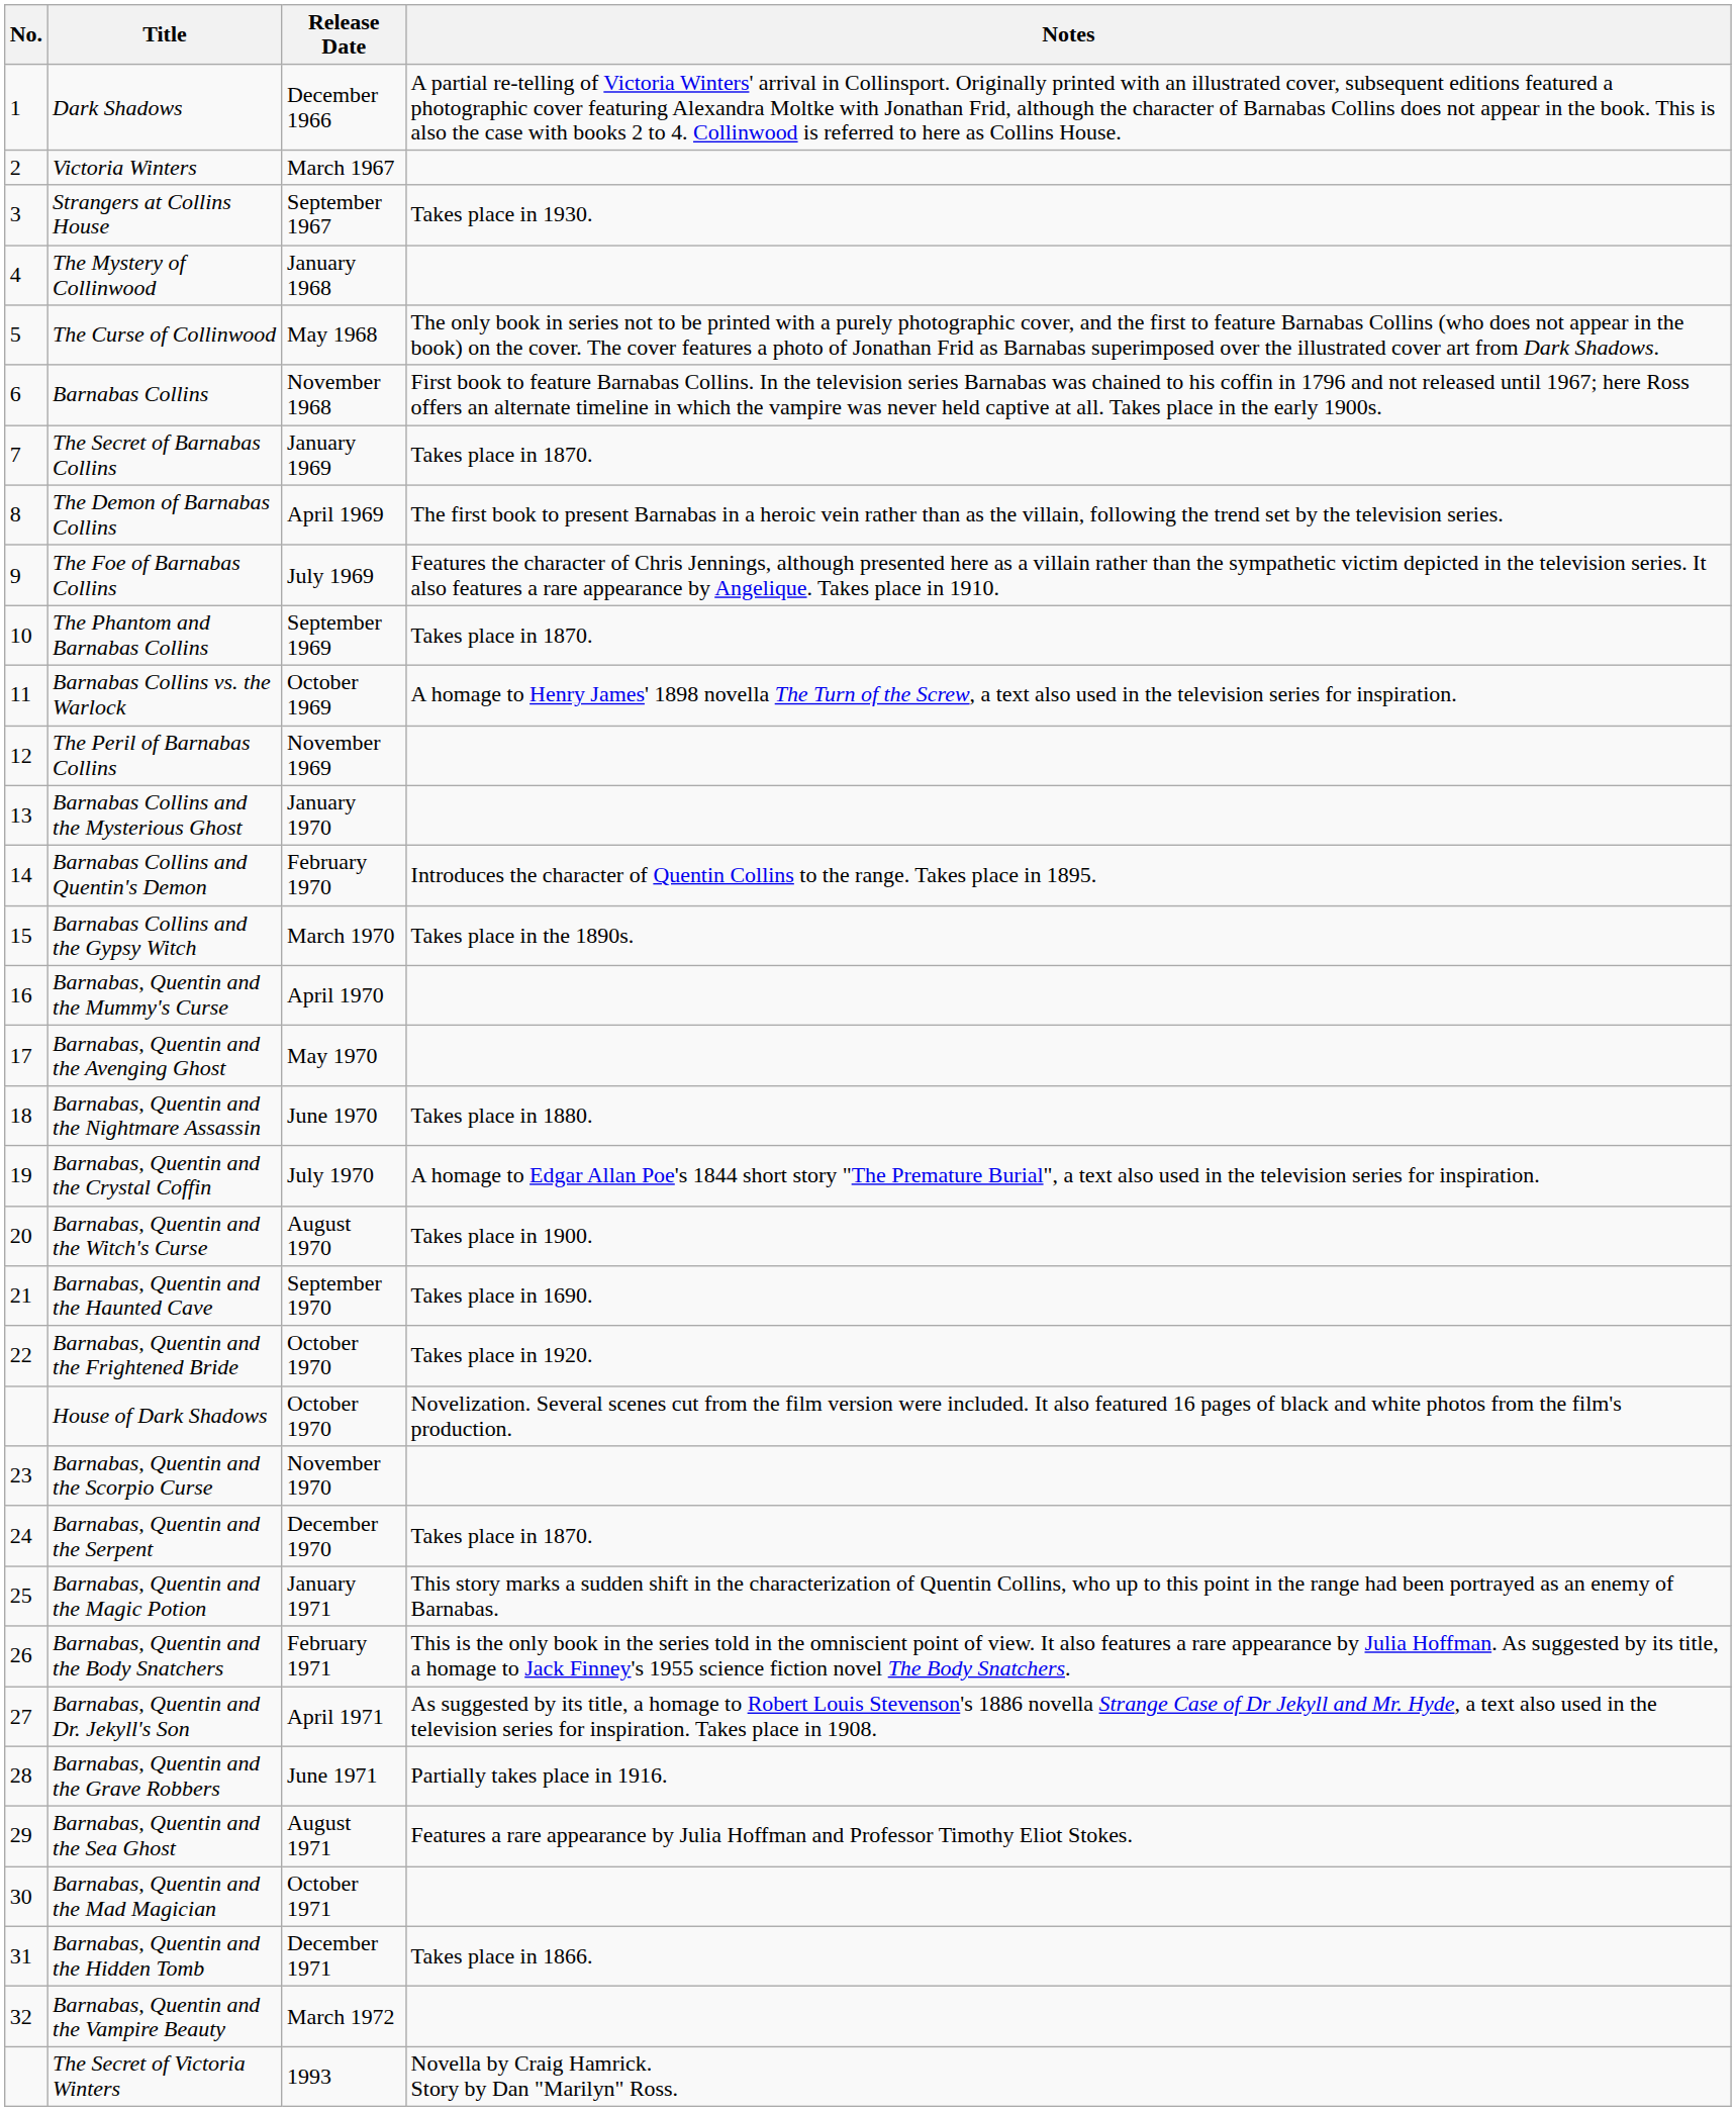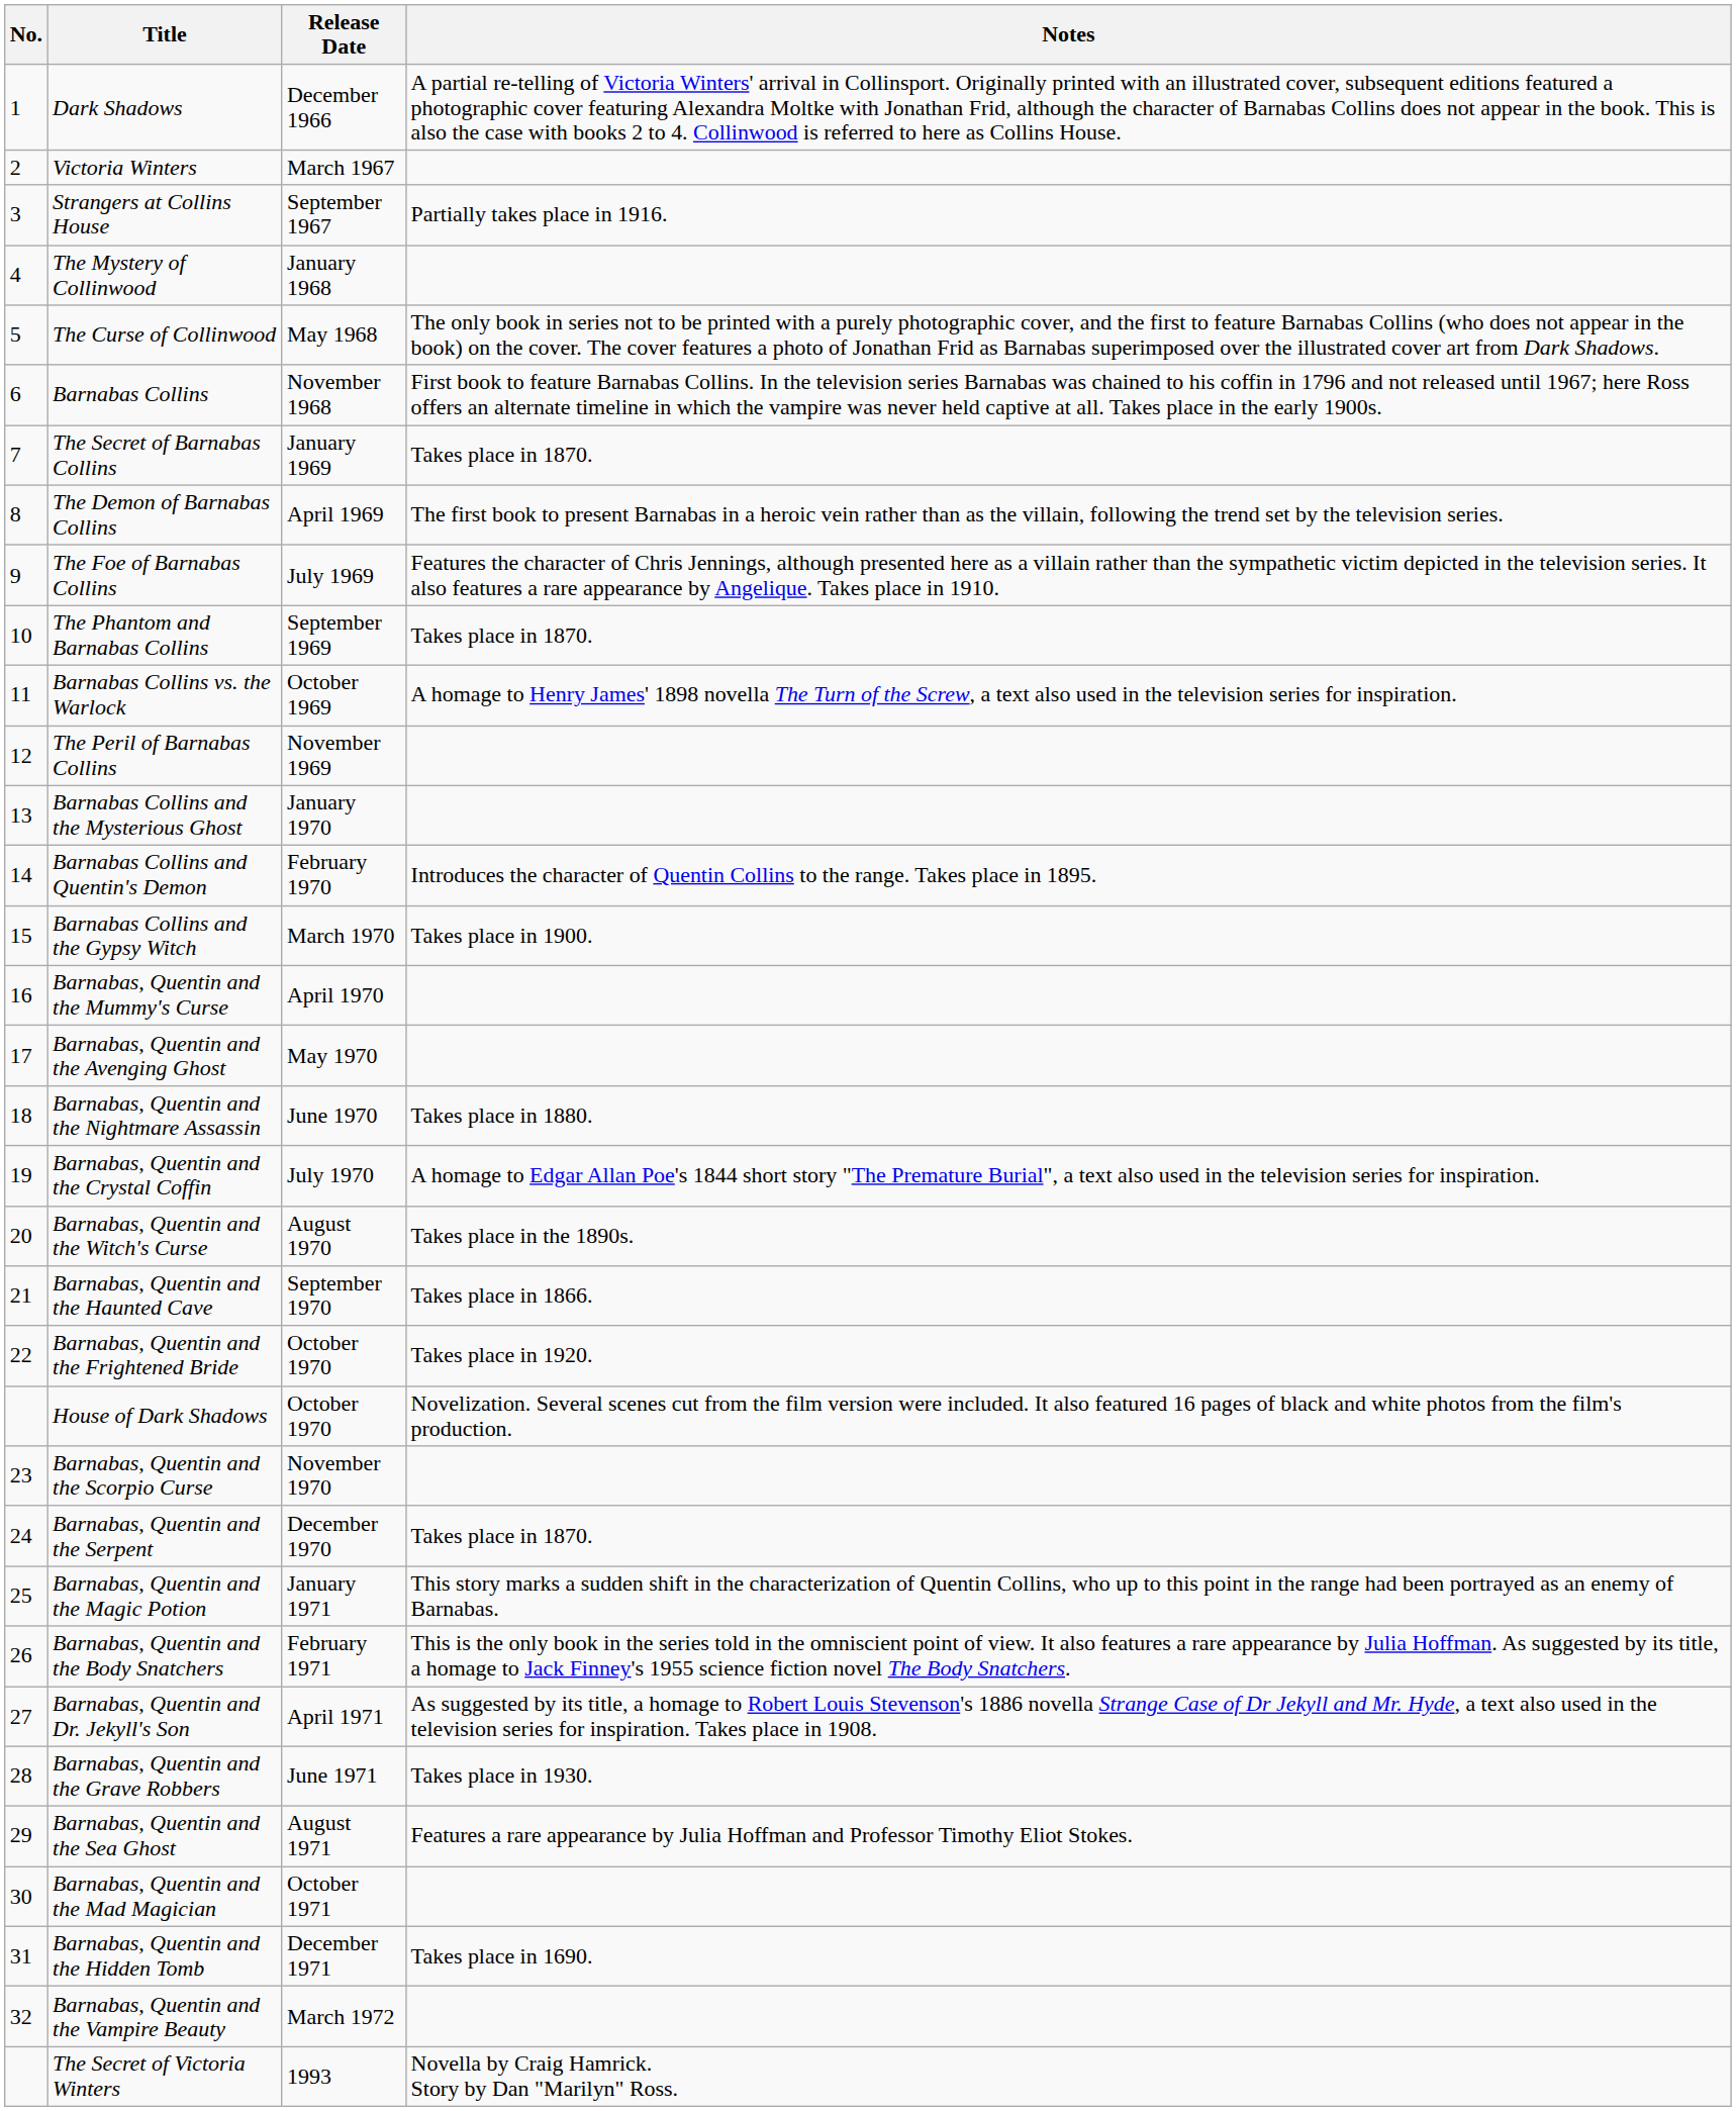 <table class="wikitable">
 <tr>
 <th>No.</th>
 <th>Title</th>
 <th>Release Date</th>
 <th>Notes</th>
 </tr>
 <tr>
 <td>1</td>
 <td><em>Dark Shadows</em></td>
 <td>December 1966</td>
 <td>A partial re-telling of <a href='#'>Victoria Winters</a>' arrival in Collinsport. Originally printed with an illustrated cover, subsequent editions featured a photographic cover featuring Alexandra Moltke with Jonathan Frid, although the character of Barnabas Collins does not appear in the book. This is also the case with books 2 to 4. <a href='#'>Collinwood</a> is referred to here as Collins House.</td>
 </tr>
 <tr>
 <td>2</td>
 <td><em>Victoria Winters</em></td>
 <td>March 1967</td>
 <td></td>
 </tr>
 <tr>
 <td>3</td>
 <td><em>Strangers at Collins House</em></td>
 <td>September 1967</td>
-<td>Takes place in 1930.</td>
+<td>Partially takes place in 1916.</td>
 </tr>
 <tr>
 <td>4</td>
 <td><em>The Mystery of Collinwood</em></td>
 <td>January 1968</td>
 <td></td>
 </tr>
 <tr>
 <td>5</td>
 <td><em>The Curse of Collinwood</em></td>
 <td>May 1968</td>
 <td>The only book in series not to be printed with a purely photographic cover, and the first to feature Barnabas Collins (who does not appear in the book) on the cover. The cover features a photo of Jonathan Frid as Barnabas superimposed over the illustrated cover art from <em>Dark Shadows</em>.</td>
 </tr>
 <tr>
 <td>6</td>
 <td><em>Barnabas Collins</em></td>
 <td>November 1968</td>
 <td>First book to feature Barnabas Collins. In the television series Barnabas was chained to his coffin in 1796 and not released until 1967; here Ross offers an alternate timeline in which the vampire was never held captive at all. Takes place in the early 1900s.</td>
 </tr>
 <tr>
 <td>7</td>
 <td><em>The Secret of Barnabas Collins</em></td>
 <td>January 1969</td>
 <td>Takes place in 1870.</td>
 </tr>
 <tr>
 <td>8</td>
 <td><em>The Demon of Barnabas Collins</em></td>
 <td>April 1969</td>
 <td>The first book to present Barnabas in a heroic vein rather than as the villain, following the trend set by the television series.</td>
 </tr>
 <tr>
 <td>9</td>
 <td><em>The Foe of Barnabas Collins</em></td>
 <td>July 1969</td>
 <td>Features the character of Chris Jennings, although presented here as a villain rather than the sympathetic victim depicted in the television series. It also features a rare appearance by <a href='#'>Angelique</a>. Takes place in 1910.</td>
 </tr>
 <tr>
 <td>10</td>
 <td><em>The Phantom and Barnabas Collins</em></td>
 <td>September 1969</td>
 <td>Takes place in 1870.</td>
 </tr>
 <tr>
 <td>11</td>
 <td><em>Barnabas Collins vs. the Warlock</em></td>
 <td>October 1969</td>
 <td>A homage to <a href='#'>Henry James</a>' 1898 novella <em><a href='#'>The Turn of the Screw</a></em>, a text also used in the television series for inspiration.</td>
 </tr>
 <tr>
 <td>12</td>
 <td><em>The Peril of Barnabas Collins</em></td>
 <td>November 1969</td>
 <td></td>
 </tr>
 <tr>
 <td>13</td>
 <td><em>Barnabas Collins and the Mysterious Ghost</em></td>
 <td>January 1970</td>
 <td></td>
 </tr>
 <tr>
 <td>14</td>
 <td><em>Barnabas Collins and Quentin's Demon</em></td>
 <td>February 1970</td>
 <td>Introduces the character of <a href='#'>Quentin Collins</a> to the range. Takes place in 1895.</td>
 </tr>
 <tr>
 <td>15</td>
 <td><em>Barnabas Collins and the Gypsy Witch</em></td>
 <td>March 1970</td>
-<td>Takes place in the 1890s.</td>
+<td>Takes place in 1900.</td>
 </tr>
 <tr>
 <td>16</td>
 <td><em>Barnabas, Quentin and the Mummy's Curse</em></td>
 <td>April 1970</td>
 <td></td>
 </tr>
 <tr>
 <td>17</td>
 <td><em>Barnabas, Quentin and the Avenging Ghost</em></td>
 <td>May 1970</td>
 <td></td>
 </tr>
 <tr>
 <td>18</td>
 <td><em>Barnabas, Quentin and the Nightmare Assassin</em></td>
 <td>June 1970</td>
 <td>Takes place in 1880.</td>
 </tr>
 <tr>
 <td>19</td>
 <td><em>Barnabas, Quentin and the Crystal Coffin</em></td>
 <td>July 1970</td>
 <td>A homage to <a href='#'>Edgar Allan Poe</a>'s 1844 short story "<a href='#'>The Premature Burial</a>", a text also used in the television series for inspiration.</td>
 </tr>
 <tr>
 <td>20</td>
 <td><em>Barnabas, Quentin and the Witch's Curse</em></td>
 <td>August 1970</td>
-<td>Takes place in 1900.</td>
+<td>Takes place in the 1890s.</td>
 </tr>
 <tr>
 <td>21</td>
 <td><em>Barnabas, Quentin and the Haunted Cave</em></td>
 <td>September 1970</td>
-<td>Takes place in 1690.</td>
+<td>Takes place in 1866.</td>
 </tr>
 <tr>
 <td>22</td>
 <td><em>Barnabas, Quentin and the Frightened Bride</em></td>
 <td>October 1970</td>
 <td>Takes place in 1920.</td>
 </tr>
 <tr>
 <td></td>
 <td><em>House of Dark Shadows</em></td>
 <td>October 1970</td>
 <td>Novelization. Several scenes cut from the film version were included. It also featured 16 pages of black and white photos from the film's production.</td>
 </tr>
 <tr>
 <td>23</td>
 <td><em>Barnabas, Quentin and the Scorpio Curse</em></td>
 <td>November 1970</td>
 <td></td>
 </tr>
 <tr>
 <td>24</td>
 <td><em>Barnabas, Quentin and the Serpent</em></td>
 <td>December 1970</td>
 <td>Takes place in 1870.</td>
 </tr>
 <tr>
 <td>25</td>
 <td><em>Barnabas, Quentin and the Magic Potion</em></td>
 <td>January 1971</td>
 <td>This story marks a sudden shift in the characterization of Quentin Collins, who up to this point in the range had been portrayed as an enemy of Barnabas.</td>
 </tr>
 <tr>
 <td>26</td>
 <td><em>Barnabas, Quentin and the Body Snatchers</em></td>
 <td>February 1971</td>
 <td>This is the only book in the series told in the omniscient point of view. It also features a rare appearance by <a href='#'>Julia Hoffman</a>. As suggested by its title, a homage to <a href='#'>Jack Finney</a>'s 1955 science fiction novel <em><a href='#'>The Body Snatchers</a></em>.</td>
 </tr>
 <tr>
 <td>27</td>
 <td><em>Barnabas, Quentin and Dr. Jekyll's Son</em></td>
 <td>April 1971</td>
 <td>As suggested by its title, a homage to <a href='#'>Robert Louis Stevenson</a>'s 1886 novella <em><a href='#'>Strange Case of Dr Jekyll and Mr. Hyde</a></em>, a text also used in the television series for inspiration. Takes place in 1908.</td>
 </tr>
 <tr>
 <td>28</td>
 <td><em>Barnabas, Quentin and the Grave Robbers</em></td>
 <td>June 1971</td>
-<td>Partially takes place in 1916.</td>
+<td>Takes place in 1930.</td>
 </tr>
 <tr>
 <td>29</td>
 <td><em>Barnabas, Quentin and the Sea Ghost</em></td>
 <td>August 1971</td>
 <td>Features a rare appearance by Julia Hoffman and Professor Timothy Eliot Stokes.</td>
 </tr>
 <tr>
 <td>30</td>
 <td><em>Barnabas, Quentin and the Mad Magician</em></td>
 <td>October 1971</td>
 <td></td>
 </tr>
 <tr>
 <td>31</td>
 <td><em>Barnabas, Quentin and the Hidden Tomb</em></td>
 <td>December 1971</td>
-<td>Takes place in 1866.</td>
+<td>Takes place in 1690.</td>
 </tr>
 <tr>
 <td>32</td>
 <td><em>Barnabas, Quentin and the Vampire Beauty</em></td>
 <td>March 1972</td>
 <td></td>
 </tr>
 <tr>
 <td></td>
 <td><em>The Secret of Victoria Winters</em> </td>
 <td>1993</td>
 <td>Novella by Craig Hamrick.<br>Story by Dan "Marilyn" Ross.</td>
 </tr>
 </table>
